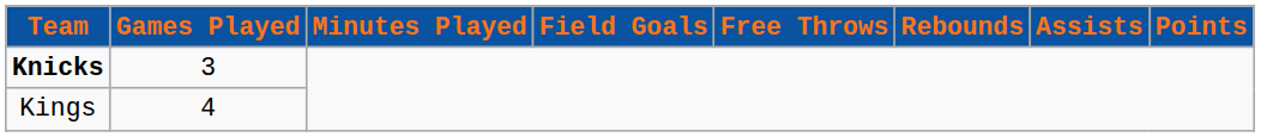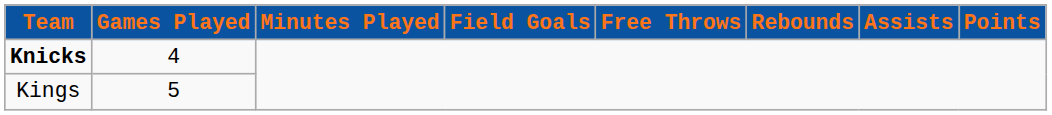 <table class="wikitable">
 <tr>
 <th style="color:#FF7518; background:#0953a0;">Team</th>
 <th style="color:#FF7518; background:#0953a0;">Games Played</th>
 <th style="color:#FF7518; background:#0953a0;">Minutes Played</th>
 <th style="color:#FF7518; background:#0953a0;">Field Goals</th>
 <th style="color:#FF7518; background:#0953a0;">Free Throws</th>
 <th style="color:#FF7518; background:#0953a0;">Rebounds</th>
 <th style="color:#FF7518; background:#0953a0;">Assists</th>
 <th style="color:#FF7518; background:#0953a0;">Points</th>
 </tr>
 <tr align="center">
 <td><strong>Knicks</strong></td>
-<td>3</td>
+<td>4</td>
 </tr>
 <tr align="center">
 <td>Kings</td>
-<td>4</td>
+<td>5</td>
 </tr>
 </table>
